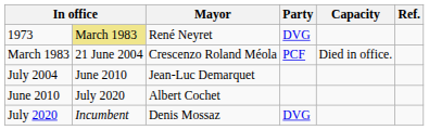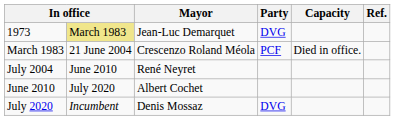 <table class="wikitable">
 <tr>
 <th colspan="2">In office</th>
 <th>Mayor</th>
 <th>Party</th>
 <th>Capacity</th>
 <th>Ref.</th>
 </tr>
 <tr>
 <td>1973</td>
 <td style="background: khaki;">March 1983</td>
-<td>René Neyret</td>
+<td>Jean-Luc Demarquet</td>
 <td><a href='#'>DVG</a></td>
 <td></td>
 <td></td>
 </tr>
 <tr>
 <td>March 1983</td>
 <td>21 June 2004</td>
 <td>Crescenzo Roland Méola</td>
 <td><a href='#'>PCF</a></td>
 <td>Died in office.</td>
 <td></td>
 </tr>
 <tr>
 <td>July 2004</td>
 <td>June 2010</td>
-<td>Jean-Luc Demarquet</td>
+<td>René Neyret</td>
 <td></td>
 <td></td>
 <td></td>
 </tr>
 <tr>
 <td>June 2010</td>
 <td>July 2020</td>
 <td>Albert Cochet</td>
 <td></td>
 <td></td>
 <td></td>
 </tr>
 <tr>
 <td>July <a href='#'>2020</a></td>
 <td><em>Incumbent</em></td>
 <td>Denis Mossaz</td>
 <td><a href='#'>DVG</a></td>
 <td></td>
 <td></td>
 </tr>
 </table>
